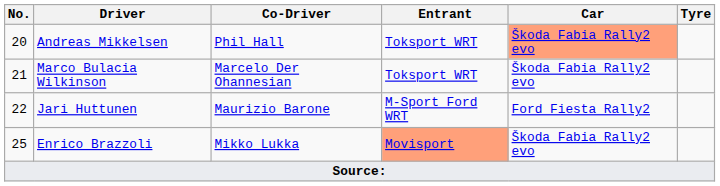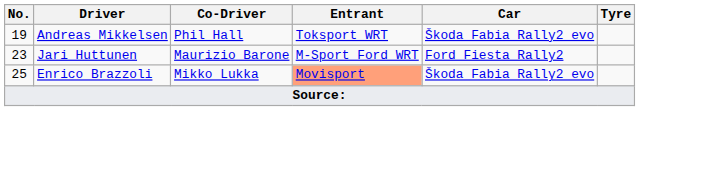 <table class="wikitable" style="font-size: 85%;">
 <tr>
 <th>No.</th>
 <th>Driver</th>
 <th>Co-Driver</th>
 <th>Entrant</th>
 <th>Car</th>
 <th>Tyre</th>
 </tr>
 <tr>
-<td align="center">20</td>
+<td align="center">19</td>
 <td> <a href='#'>Andreas Mikkelsen</a></td>
 <td> <a href='#'>Phil Hall</a></td>
-<td> <a href='#'>Toksport WRT</a></td>
-<td style="background: lightsalmon;"><a href='#'>Škoda Fabia Rally2 evo</a></td>
-<td align="center"></td>
-</tr>
-<tr>
-<td align="center">21</td>
-<td> <a href='#'>Marco Bulacia Wilkinson</a></td>
-<td> <a href='#'>Marcelo Der Ohannesian</a></td>
 <td> <a href='#'>Toksport WRT</a></td>
 <td><a href='#'>Škoda Fabia Rally2 evo</a></td>
 <td align="center"></td>
 </tr>
 <tr>
-<td align="center">22</td>
+<td align="center">23</td>
 <td> <a href='#'>Jari Huttunen</a></td>
 <td> <a href='#'>Maurizio Barone</a></td>
 <td> <a href='#'>M-Sport Ford WRT</a></td>
 <td><a href='#'>Ford Fiesta Rally2</a></td>
 <td align="center"></td>
 </tr>
 <tr>
 <td align="center">25</td>
 <td> <a href='#'>Enrico Brazzoli</a></td>
 <td> <a href='#'>Mikko Lukka</a></td>
 <td style="background: lightsalmon;"> <a href='#'>Movisport</a></td>
 <td><a href='#'>Škoda Fabia Rally2 evo</a></td>
 <td align="center"></td>
 </tr>
 <tr>
 <td colspan="6" style="background-color:#EAECF0;text-align:center"><strong>Source:</strong></td>
 </tr>
 </table>
